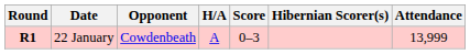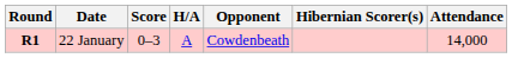 <table class="wikitable" style="text-align:center">
 <tr>
 <th>Round</th>
 <th>Date</th>
+<th>Score</th>
+<th>H/A</th>
 <th>Opponent</th>
-<th>H/A</th>
-<th>Score</th>
 <th>Hibernian Scorer(s)</th>
 <th>Attendance</th>
 </tr>
 <tr bgcolor=#FFCCCC>
 <td><strong>R1</strong></td>
 <td align=left>22 January</td>
+<td>0–3</td>
+<td><a href='#'>A</a></td>
 <td align=left><a href='#'>Cowdenbeath</a></td>
-<td><a href='#'>A</a></td>
-<td>0–3</td>
 <td align=left></td>
-<td>13,999</td>
+<td>14,000</td>
 </tr>
 </table>
